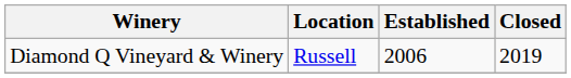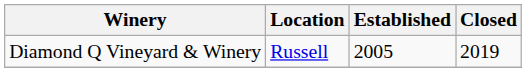 <table class="wikitable sortable" border="1">
 <tr>
 <th scope="col">Winery</th>
 <th scope="col">Location</th>
 <th scope="col">Established</th>
 <th scope="col">Closed</th>
 </tr>
 <tr>
 <td>Diamond Q Vineyard & Winery</td>
 <td><a href='#'>Russell</a></td>
-<td>2006</td>
+<td>2005</td>
 <td>2019</td>
 </tr>
 <tr>
 </tr>
 </table>
